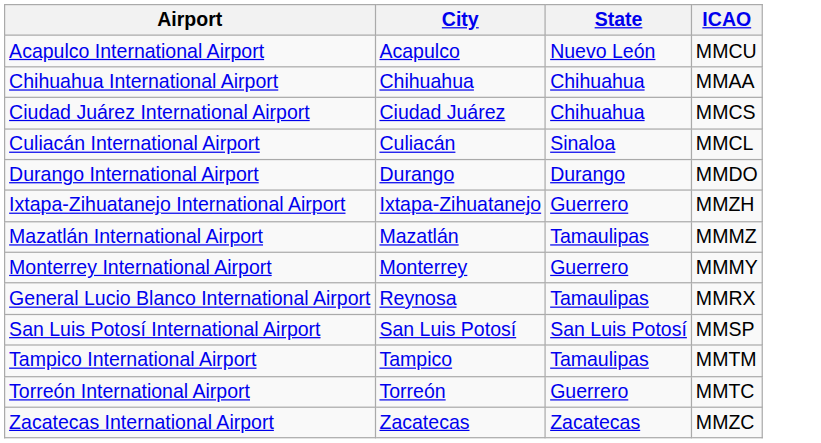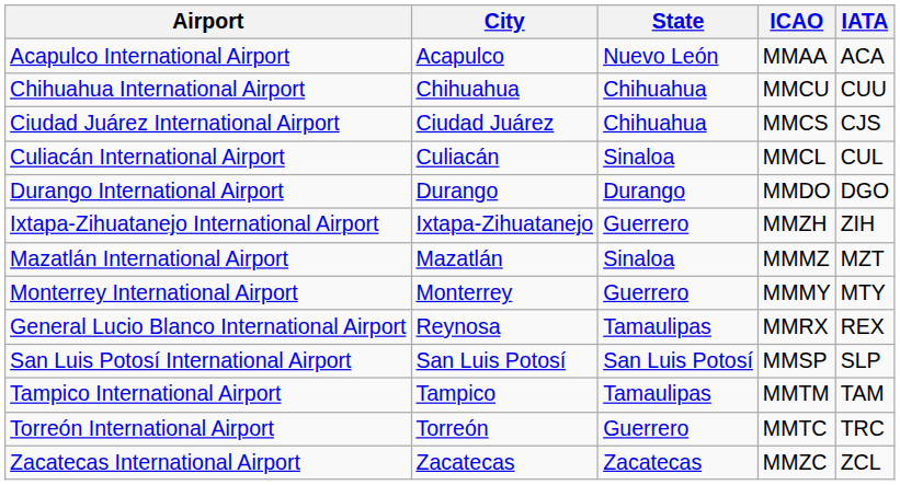 <table class="wikitable sortable">
 <tr>
 <th>Airport</th>
 <th><a href='#'>City</a></th>
 <th><a href='#'>State</a></th>
 <th><a href='#'>ICAO</a></th>
+<th><a href='#'>IATA</a></th>
 </tr>
 <tr>
 <td><a href='#'>Acapulco International Airport</a></td>
 <td><a href='#'>Acapulco</a></td>
 <td><a href='#'>Nuevo León</a></td>
-<td>MMCU</td>
+<td>MMAA</td>
+<td>ACA</td>
 </tr>
 <tr>
 <td><a href='#'>Chihuahua International Airport</a></td>
 <td><a href='#'>Chihuahua</a></td>
 <td><a href='#'>Chihuahua</a></td>
-<td>MMAA</td>
+<td>MMCU</td>
+<td>CUU</td>
 </tr>
 <tr>
 <td><a href='#'>Ciudad Juárez International Airport</a></td>
 <td><a href='#'>Ciudad Juárez</a></td>
 <td><a href='#'>Chihuahua</a></td>
 <td>MMCS</td>
+<td>CJS</td>
 </tr>
 <tr>
 <td><a href='#'>Culiacán International Airport</a></td>
 <td><a href='#'>Culiacán</a></td>
 <td><a href='#'>Sinaloa</a></td>
 <td>MMCL</td>
+<td>CUL</td>
 </tr>
 <tr>
 <td><a href='#'>Durango International Airport</a></td>
 <td><a href='#'>Durango</a></td>
 <td><a href='#'>Durango</a></td>
 <td>MMDO</td>
+<td>DGO</td>
 </tr>
 <tr>
 <td><a href='#'>Ixtapa-Zihuatanejo International Airport</a></td>
 <td><a href='#'>Ixtapa-Zihuatanejo</a></td>
 <td><a href='#'>Guerrero</a></td>
 <td>MMZH</td>
+<td>ZIH</td>
 </tr>
 <tr>
 <td><a href='#'>Mazatlán International Airport</a></td>
 <td><a href='#'>Mazatlán</a></td>
-<td><a href='#'>Tamaulipas</a></td>
+<td><a href='#'>Sinaloa</a></td>
 <td>MMMZ</td>
+<td>MZT</td>
 </tr>
 <tr>
 <td><a href='#'>Monterrey International Airport</a></td>
 <td><a href='#'>Monterrey</a></td>
 <td><a href='#'>Guerrero</a></td>
 <td>MMMY</td>
+<td>MTY</td>
 </tr>
 <tr>
 <td><a href='#'>General Lucio Blanco International Airport</a></td>
 <td><a href='#'>Reynosa</a></td>
 <td><a href='#'>Tamaulipas</a></td>
 <td>MMRX</td>
+<td>REX</td>
 </tr>
 <tr>
 <td><a href='#'>San Luis Potosí International Airport</a></td>
 <td><a href='#'>San Luis Potosí</a></td>
 <td><a href='#'>San Luis Potosí</a></td>
 <td>MMSP</td>
+<td>SLP</td>
 </tr>
 <tr>
 <td><a href='#'>Tampico International Airport</a></td>
 <td><a href='#'>Tampico</a></td>
 <td><a href='#'>Tamaulipas</a></td>
 <td>MMTM</td>
+<td>TAM</td>
 </tr>
 <tr>
 <td><a href='#'>Torreón International Airport</a></td>
 <td><a href='#'>Torreón</a></td>
 <td><a href='#'>Guerrero</a></td>
 <td>MMTC</td>
+<td>TRC</td>
 </tr>
 <tr>
 <td><a href='#'>Zacatecas International Airport</a></td>
 <td><a href='#'>Zacatecas</a></td>
 <td><a href='#'>Zacatecas</a></td>
 <td>MMZC</td>
+<td>ZCL</td>
 </tr>
 </table>
